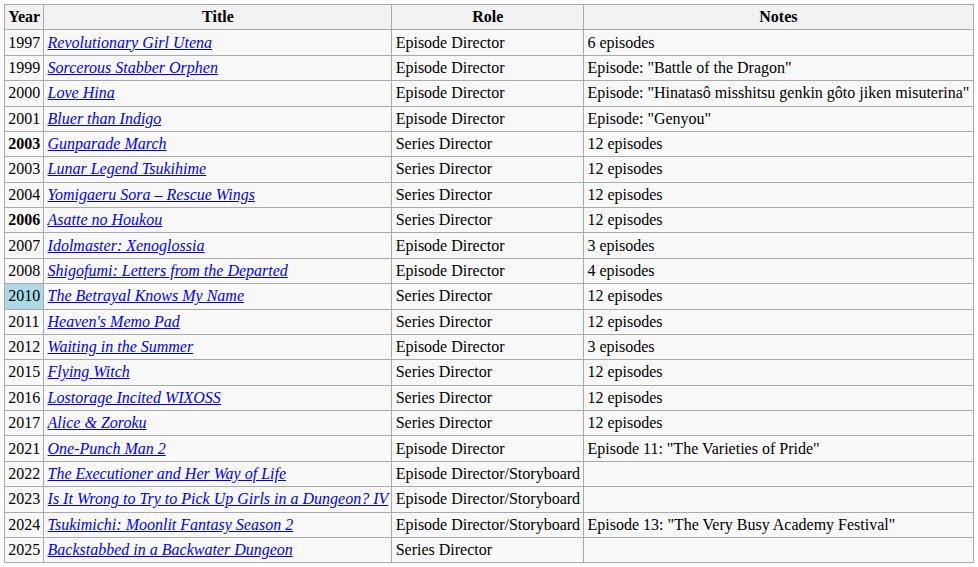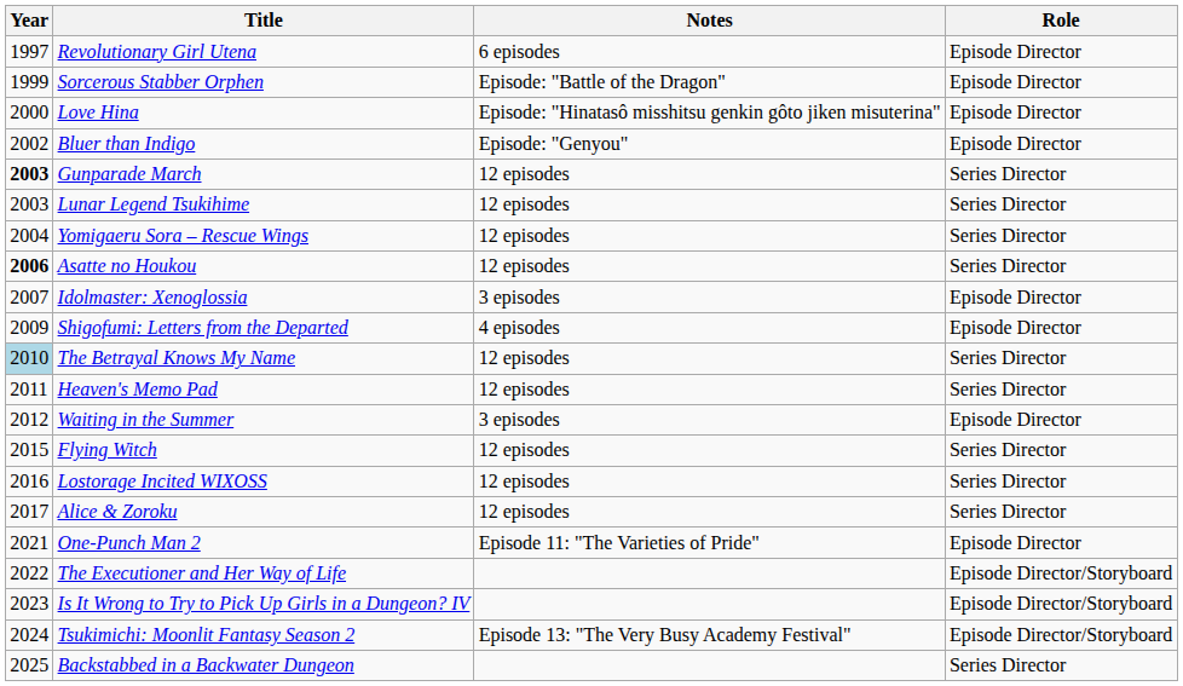 <table class = "wikitable sortable">
 <tr>
 <th>Year</th>
 <th>Title</th>
+<th class = "unsortable">Notes</th>
 <th>Role</th>
-<th class = "unsortable">Notes</th>
 </tr>
 <tr>
 <td>1997</td>
 <td><em><a href='#'>Revolutionary Girl Utena</a></em></td>
+<td>6 episodes</td>
 <td>Episode Director</td>
-<td>6 episodes</td>
 </tr>
 <tr>
 <td>1999</td>
 <td><em><a href='#'>Sorcerous Stabber Orphen</a></em></td>
+<td>Episode: "Battle of the Dragon"</td>
 <td>Episode Director</td>
-<td>Episode: "Battle of the Dragon"</td>
 </tr>
 <tr>
 <td>2000</td>
 <td><em><a href='#'>Love Hina</a></em></td>
+<td>Episode: "Hinatasô misshitsu genkin gôto jiken misuterina"</td>
 <td>Episode Director</td>
-<td>Episode: "Hinatasô misshitsu genkin gôto jiken misuterina"</td>
 </tr>
 <tr>
-<td>2001</td>
+<td>2002</td>
 <td><em><a href='#'>Bluer than Indigo</a></em></td>
+<td>Episode: "Genyou"</td>
 <td>Episode Director</td>
-<td>Episode: "Genyou"</td>
 </tr>
 <tr>
 <td><strong>2003</strong></td>
 <td><em><a href='#'>Gunparade March</a></em></td>
+<td>12 episodes</td>
 <td>Series Director</td>
-<td>12 episodes</td>
 </tr>
 <tr>
 <td>2003</td>
 <td><em><a href='#'>Lunar Legend Tsukihime</a></em></td>
+<td>12 episodes</td>
 <td>Series Director</td>
-<td>12 episodes</td>
 </tr>
 <tr>
 <td>2004</td>
 <td><em><a href='#'>Yomigaeru Sora – Rescue Wings</a></em></td>
+<td>12 episodes</td>
 <td>Series Director</td>
-<td>12 episodes</td>
 </tr>
 <tr>
 <td><strong>2006</strong></td>
 <td><em><a href='#'>Asatte no Houkou</a></em></td>
+<td>12 episodes</td>
 <td>Series Director</td>
-<td>12 episodes</td>
 </tr>
 <tr>
 <td>2007</td>
 <td><em><a href='#'>Idolmaster: Xenoglossia</a></em></td>
+<td>3 episodes</td>
 <td>Episode Director</td>
-<td>3 episodes</td>
 </tr>
 <tr>
-<td>2008</td>
+<td>2009</td>
 <td><em><a href='#'>Shigofumi: Letters from the Departed</a></em></td>
+<td>4 episodes</td>
 <td>Episode Director</td>
-<td>4 episodes</td>
 </tr>
 <tr>
 <td style="background: lightblue;">2010</td>
 <td><em><a href='#'>The Betrayal Knows My Name</a></em></td>
+<td>12 episodes</td>
 <td>Series Director</td>
-<td>12 episodes</td>
 </tr>
 <tr>
 <td>2011</td>
 <td><em><a href='#'>Heaven's Memo Pad</a></em></td>
+<td>12 episodes</td>
 <td>Series Director</td>
-<td>12 episodes</td>
 </tr>
 <tr>
 <td>2012</td>
 <td><em><a href='#'>Waiting in the Summer</a></em></td>
+<td>3 episodes</td>
 <td>Episode Director</td>
-<td>3 episodes</td>
 </tr>
 <tr>
 <td>2015</td>
 <td><em><a href='#'>Flying Witch</a></em></td>
+<td>12 episodes</td>
 <td>Series Director</td>
-<td>12 episodes</td>
 </tr>
 <tr>
 <td>2016</td>
 <td><em><a href='#'>Lostorage Incited WIXOSS</a></em></td>
+<td>12 episodes</td>
 <td>Series Director</td>
-<td>12 episodes</td>
 </tr>
 <tr>
 <td>2017</td>
 <td><em><a href='#'>Alice & Zoroku</a></em></td>
+<td>12 episodes</td>
 <td>Series Director</td>
-<td>12 episodes</td>
 </tr>
 <tr>
 <td>2021</td>
 <td><em><a href='#'>One-Punch Man 2</a></em></td>
+<td>Episode 11: "The Varieties of Pride"</td>
 <td>Episode Director</td>
-<td>Episode 11: "The Varieties of Pride"</td>
 </tr>
 <tr>
 <td>2022</td>
 <td><em><a href='#'>The Executioner and Her Way of Life</a></em></td>
+<td></td>
 <td>Episode Director/Storyboard</td>
-<td></td>
 </tr>
 <tr>
 <td>2023</td>
 <td><em><a href='#'>Is It Wrong to Try to Pick Up Girls in a Dungeon? IV</a></em></td>
+<td></td>
 <td>Episode Director/Storyboard</td>
-<td></td>
 </tr>
 <tr>
 <td>2024</td>
 <td><em><a href='#'>Tsukimichi: Moonlit Fantasy Season 2</a></em></td>
+<td>Episode 13: "The Very Busy Academy Festival"</td>
 <td>Episode Director/Storyboard</td>
-<td>Episode 13: "The Very Busy Academy Festival"</td>
 </tr>
 <tr>
 <td>2025</td>
 <td><em><a href='#'>Backstabbed in a Backwater Dungeon</a></em></td>
+<td></td>
 <td>Series Director</td>
-<td></td>
 </tr>
 </table>
